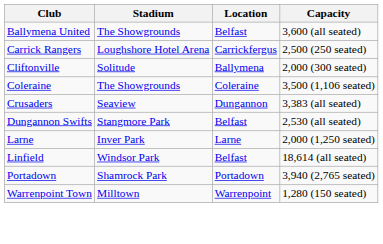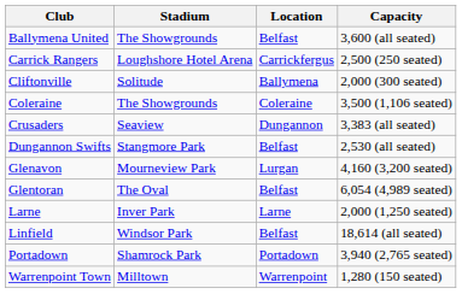 <table class="wikitable sortable">
 <tr>
 <th>Club</th>
 <th>Stadium</th>
 <th>Location</th>
 <th>Capacity</th>
 </tr>
 <tr>
 <td><a href='#'>Ballymena United</a></td>
 <td><a href='#'>The Showgrounds</a></td>
 <td><a href='#'>Belfast</a></td>
 <td>3,600 (all seated)</td>
 </tr>
 <tr>
 <td><a href='#'>Carrick Rangers</a></td>
 <td><a href='#'>Loughshore Hotel Arena</a></td>
 <td><a href='#'>Carrickfergus</a></td>
 <td>2,500 (250 seated)</td>
 </tr>
 <tr>
 <td><a href='#'>Cliftonville</a></td>
 <td><a href='#'>Solitude</a></td>
 <td><a href='#'>Ballymena</a></td>
 <td>2,000 (300 seated)</td>
 </tr>
 <tr>
 <td><a href='#'>Coleraine</a></td>
 <td><a href='#'>The Showgrounds</a></td>
 <td><a href='#'>Coleraine</a></td>
 <td>3,500 (1,106 seated)</td>
 </tr>
 <tr>
 <td><a href='#'>Crusaders</a></td>
 <td><a href='#'>Seaview</a></td>
 <td><a href='#'>Dungannon</a></td>
 <td>3,383 (all seated)</td>
 </tr>
 <tr>
 <td><a href='#'>Dungannon Swifts</a></td>
 <td><a href='#'>Stangmore Park</a></td>
 <td><a href='#'>Belfast</a></td>
 <td>2,530 (all seated)</td>
 </tr>
 <tr>
+<td><a href='#'>Glenavon</a></td>
+<td><a href='#'>Mourneview Park</a></td>
+<td><a href='#'>Lurgan</a></td>
+<td>4,160 (3,200 seated)</td>
+</tr>
+<tr>
+<td><a href='#'>Glentoran</a></td>
+<td><a href='#'>The Oval</a></td>
+<td><a href='#'>Belfast</a></td>
+<td>6,054 (4,989 seated)</td>
+</tr>
+<tr>
 <td><a href='#'>Larne</a></td>
 <td><a href='#'>Inver Park</a></td>
 <td><a href='#'>Larne</a></td>
 <td>2,000 (1,250 seated)</td>
 </tr>
 <tr>
 <td><a href='#'>Linfield</a></td>
 <td><a href='#'>Windsor Park</a></td>
 <td><a href='#'>Belfast</a></td>
 <td>18,614 (all seated)</td>
 </tr>
 <tr>
 <td><a href='#'>Portadown</a></td>
 <td><a href='#'>Shamrock Park</a></td>
 <td><a href='#'>Portadown</a></td>
 <td>3,940 (2,765 seated)</td>
 </tr>
 <tr>
 <td><a href='#'>Warrenpoint Town</a></td>
 <td><a href='#'>Milltown</a></td>
 <td><a href='#'>Warrenpoint</a></td>
 <td>1,280 (150 seated)</td>
 </tr>
 </table>
